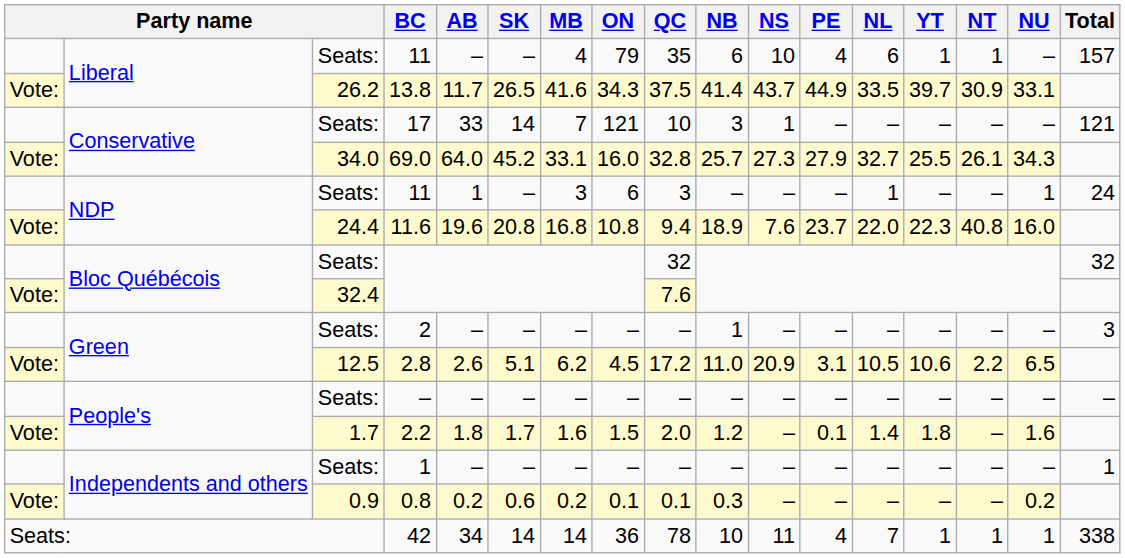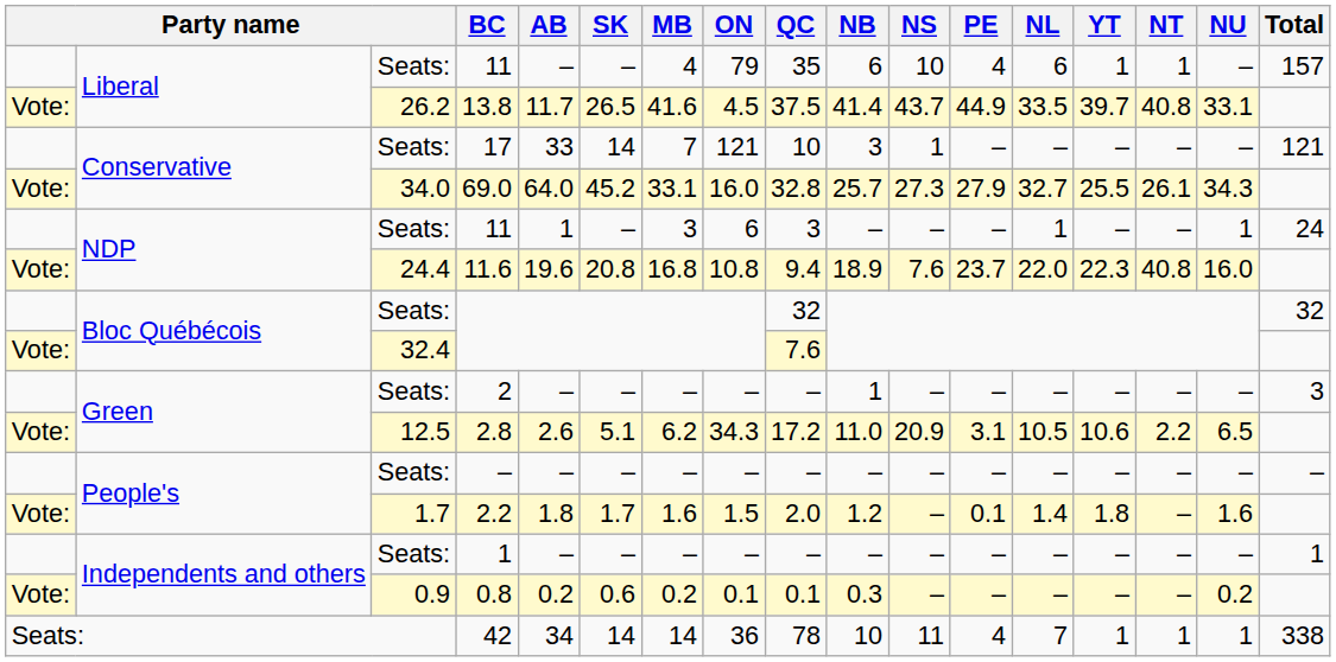 <table class="wikitable" style="text-align:right;">
 <tr>
 <th colspan="3">Party name</th>
 <th><a href='#'>BC</a></th>
 <th><a href='#'>AB</a></th>
 <th><a href='#'>SK</a></th>
 <th><a href='#'>MB</a></th>
 <th><a href='#'>ON</a></th>
 <th><a href='#'>QC</a></th>
 <th><a href='#'>NB</a></th>
 <th><a href='#'>NS</a></th>
 <th><a href='#'>PE</a></th>
 <th><a href='#'>NL</a></th>
 <th><a href='#'>YT</a></th>
 <th><a href='#'>NT</a></th>
 <th><a href='#'>NU</a></th>
 <th>Total</th>
 </tr>
 <tr>
 <td> </td>
 <td rowspan="2" style="text-align:left;"><a href='#'>Liberal</a></td>
 <td style="text-align:left;">Seats:</td>
 <td>11</td>
 <td>–</td>
 <td>–</td>
 <td>4</td>
 <td>79</td>
 <td>35</td>
 <td>6</td>
 <td>10</td>
 <td>4</td>
 <td>6</td>
 <td>1</td>
 <td>1</td>
 <td>–</td>
 <td>157</td>
 </tr>
 <tr style="background-color:#fffacd">
 <td style="text-align:left;">Vote:</td>
 <td>26.2</td>
 <td>13.8</td>
 <td>11.7</td>
 <td>26.5</td>
 <td>41.6</td>
-<td>34.3</td>
+<td>4.5</td>
 <td>37.5</td>
 <td>41.4</td>
 <td>43.7</td>
 <td>44.9</td>
 <td>33.5</td>
 <td>39.7</td>
-<td>30.9</td>
+<td>40.8</td>
 <td>33.1</td>
 </tr>
 <tr>
 <td> </td>
 <td rowspan="2" style="text-align:left;"><a href='#'>Conservative</a></td>
 <td style="text-align:left;">Seats:</td>
 <td>17</td>
 <td>33</td>
 <td>14</td>
 <td>7</td>
 <td>121</td>
 <td>10</td>
 <td>3</td>
 <td>1</td>
 <td>–</td>
 <td>–</td>
 <td>–</td>
 <td>–</td>
 <td>–</td>
 <td>121</td>
 </tr>
 <tr style="background-color:#fffacd">
 <td style="text-align:left;">Vote:</td>
 <td>34.0</td>
 <td>69.0</td>
 <td>64.0</td>
 <td>45.2</td>
 <td>33.1</td>
 <td>16.0</td>
 <td>32.8</td>
 <td>25.7</td>
 <td>27.3</td>
 <td>27.9</td>
 <td>32.7</td>
 <td>25.5</td>
 <td>26.1</td>
 <td>34.3</td>
 </tr>
 <tr>
 <td> </td>
 <td rowspan="2" style="text-align:left;"><a href='#'>NDP</a></td>
 <td style="text-align:left;">Seats:</td>
 <td>11</td>
 <td>1</td>
 <td>–</td>
 <td>3</td>
 <td>6</td>
 <td>3</td>
 <td>–</td>
 <td>–</td>
 <td>–</td>
 <td>1</td>
 <td>–</td>
 <td>–</td>
 <td>1</td>
 <td>24</td>
 </tr>
 <tr style="background-color:#fffacd">
 <td style="text-align:left;">Vote:</td>
 <td>24.4</td>
 <td>11.6</td>
 <td>19.6</td>
 <td>20.8</td>
 <td>16.8</td>
 <td>10.8</td>
 <td>9.4</td>
 <td>18.9</td>
 <td>7.6</td>
 <td>23.7</td>
 <td>22.0</td>
 <td>22.3</td>
 <td>40.8</td>
 <td>16.0</td>
 </tr>
 <tr>
 <td> </td>
 <td rowspan="2" style="text-align:left;"><a href='#'>Bloc Québécois</a></td>
 <td style="text-align:left;">Seats:</td>
 <td rowspan="2" colspan="5"></td>
 <td>32</td>
 <td rowspan="2" colspan="7"></td>
 <td>32</td>
 </tr>
 <tr style="background-color:#fffacd">
 <td style="text-align:left;">Vote:</td>
 <td>32.4</td>
 <td>7.6</td>
 </tr>
 <tr>
 <td> </td>
 <td rowspan="2" style="text-align:left;"><a href='#'>Green</a></td>
 <td style="text-align:left;">Seats:</td>
 <td>2</td>
 <td>–</td>
 <td>–</td>
 <td>–</td>
 <td>–</td>
 <td>–</td>
 <td>1</td>
 <td>–</td>
 <td>–</td>
 <td>–</td>
 <td>–</td>
 <td>–</td>
 <td>–</td>
 <td>3</td>
 </tr>
 <tr style="background-color:#fffacd">
 <td style="text-align:left;">Vote:</td>
 <td>12.5</td>
 <td>2.8</td>
 <td>2.6</td>
 <td>5.1</td>
 <td>6.2</td>
-<td>4.5</td>
+<td>34.3</td>
 <td>17.2</td>
 <td>11.0</td>
 <td>20.9</td>
 <td>3.1</td>
 <td>10.5</td>
 <td>10.6</td>
 <td>2.2</td>
 <td>6.5</td>
 </tr>
 <tr>
 <td> </td>
 <td rowspan="2" style="text-align:left;"><a href='#'>People's</a></td>
 <td style="text-align:left;">Seats:</td>
 <td>–</td>
 <td>–</td>
 <td>–</td>
 <td>–</td>
 <td>–</td>
 <td>–</td>
 <td>–</td>
 <td>–</td>
 <td>–</td>
 <td>–</td>
 <td>–</td>
 <td>–</td>
 <td>–</td>
 <td>–</td>
 </tr>
 <tr style="background-color:#fffacd">
 <td style="text-align:left;">Vote:</td>
 <td>1.7</td>
 <td>2.2</td>
 <td>1.8</td>
 <td>1.7</td>
 <td>1.6</td>
 <td>1.5</td>
 <td>2.0</td>
 <td>1.2</td>
 <td>–</td>
 <td>0.1</td>
 <td>1.4</td>
 <td>1.8</td>
 <td>–</td>
 <td>1.6</td>
 </tr>
 <tr>
 <td> </td>
 <td rowspan="2" style="text-align:left;"><a href='#'>Independents and others</a></td>
 <td style="text-align:left;">Seats:</td>
 <td>1</td>
 <td>–</td>
 <td>–</td>
 <td>–</td>
 <td>–</td>
 <td>–</td>
 <td>–</td>
 <td>–</td>
 <td>–</td>
 <td>–</td>
 <td>–</td>
 <td>–</td>
 <td>–</td>
 <td>1</td>
 </tr>
 <tr style="background-color:#fffacd">
 <td style="text-align:left;">Vote:</td>
 <td>0.9</td>
 <td>0.8</td>
 <td>0.2</td>
 <td>0.6</td>
 <td>0.2</td>
 <td>0.1</td>
 <td>0.1</td>
 <td>0.3</td>
 <td>–</td>
 <td>–</td>
 <td>–</td>
 <td>–</td>
 <td>–</td>
 <td>0.2</td>
 </tr>
 <tr>
 <td colspan="3" style="text-align:left;">Seats:</td>
 <td>42</td>
 <td>34</td>
 <td>14</td>
 <td>14</td>
 <td>36</td>
 <td>78</td>
 <td>10</td>
 <td>11</td>
 <td>4</td>
 <td>7</td>
 <td>1</td>
 <td>1</td>
 <td>1</td>
 <td>338</td>
 </tr>
 </table>
